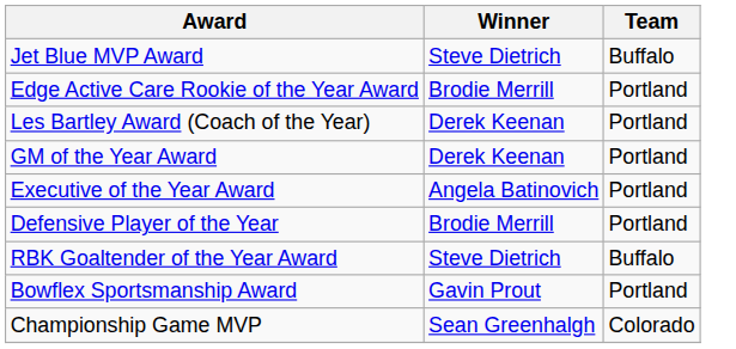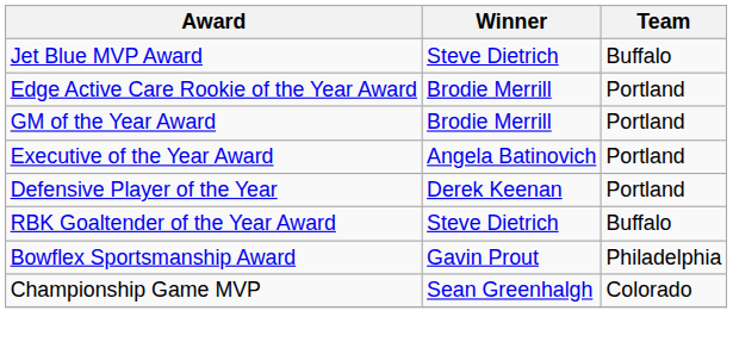 <table class="wikitable">
 <tr>
 <th>Award</th>
 <th>Winner</th>
 <th>Team</th>
 </tr>
 <tr>
 <td><a href='#'>Jet Blue MVP Award</a></td>
 <td><a href='#'>Steve Dietrich</a></td>
 <td>Buffalo</td>
 </tr>
 <tr>
 <td><a href='#'>Edge Active Care Rookie of the Year Award</a></td>
 <td><a href='#'>Brodie Merrill</a></td>
 <td>Portland</td>
 </tr>
 <tr>
-<td><a href='#'>Les Bartley Award</a> (Coach of the Year)</td>
-<td><a href='#'>Derek Keenan</a></td>
-<td>Portland</td>
-</tr>
-<tr>
 <td><a href='#'>GM of the Year Award</a></td>
-<td><a href='#'>Derek Keenan</a></td>
+<td><a href='#'>Brodie Merrill</a></td>
 <td>Portland</td>
 </tr>
 <tr>
 <td><a href='#'>Executive of the Year Award</a></td>
 <td><a href='#'>Angela Batinovich</a></td>
 <td>Portland</td>
 </tr>
 <tr>
 <td><a href='#'>Defensive Player of the Year</a></td>
-<td><a href='#'>Brodie Merrill</a></td>
+<td><a href='#'>Derek Keenan</a></td>
 <td>Portland</td>
 </tr>
 <tr>
 <td><a href='#'>RBK Goaltender of the Year Award</a></td>
 <td><a href='#'>Steve Dietrich</a></td>
 <td>Buffalo</td>
 </tr>
 <tr>
 <td><a href='#'>Bowflex Sportsmanship Award</a></td>
 <td><a href='#'>Gavin Prout</a></td>
-<td>Portland</td>
+<td>Philadelphia</td>
 </tr>
 <tr>
 <td>Championship Game MVP</td>
 <td><a href='#'>Sean Greenhalgh</a></td>
 <td>Colorado</td>
 </tr>
 <tr>
 </tr>
 </table>
